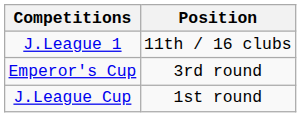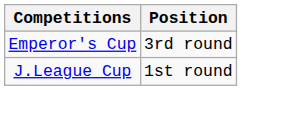 <table class="wikitable" style="text-align:center;">
 <tr>
 <th>Competitions</th>
 <th>Position</th>
-</tr>
-<tr>
-<td><a href='#'>J.League 1</a></td>
-<td>11th / 16 clubs</td>
 </tr>
 <tr>
 <td><a href='#'>Emperor's Cup</a></td>
 <td>3rd round</td>
 </tr>
 <tr>
 <td><a href='#'>J.League Cup</a></td>
 <td>1st round</td>
 </tr>
 </table>
